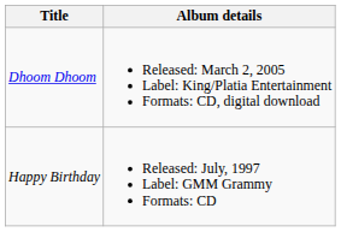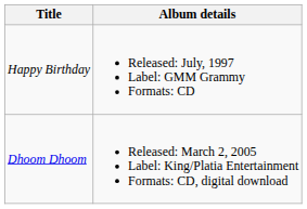 <table class="wikitable">
 <tr>
 <th>Title</th>
 <th>Album details</th>
 </tr>
 <tr>
+<td><em>Happy Birthday</em></td>
+<td><br><ul><li>Released: July, 1997</li><li>Label: GMM Grammy</li><li>Formats: CD</li></ul></td>
+</tr>
+<tr>
 <td><em><a href='#'>Dhoom Dhoom</a></em></td>
 <td><br><ul><li>Released: March 2, 2005</li><li>Label: King/Platia Entertainment</li><li>Formats: CD, digital download</li></ul></td>
 </tr>
-<tr>
-<td><em>Happy Birthday</em></td>
-<td><br><ul><li>Released: July, 1997</li><li>Label: GMM Grammy</li><li>Formats: CD</li></ul></td>
-</tr>
 </table>
